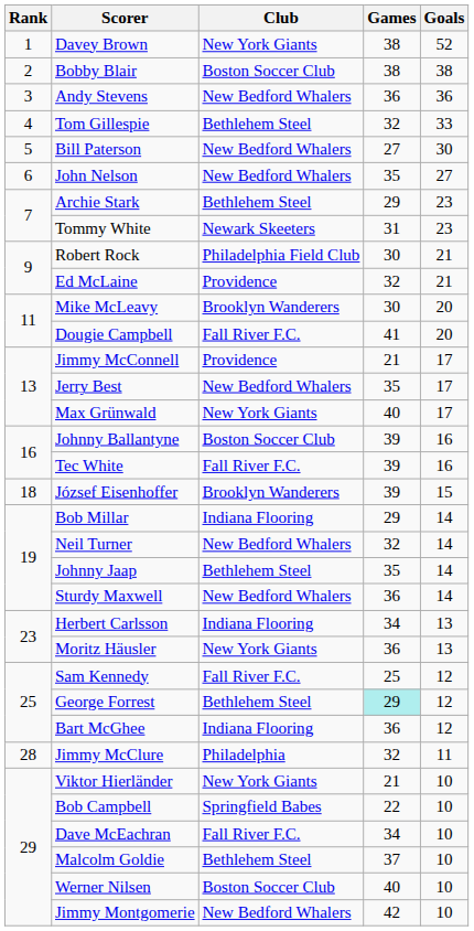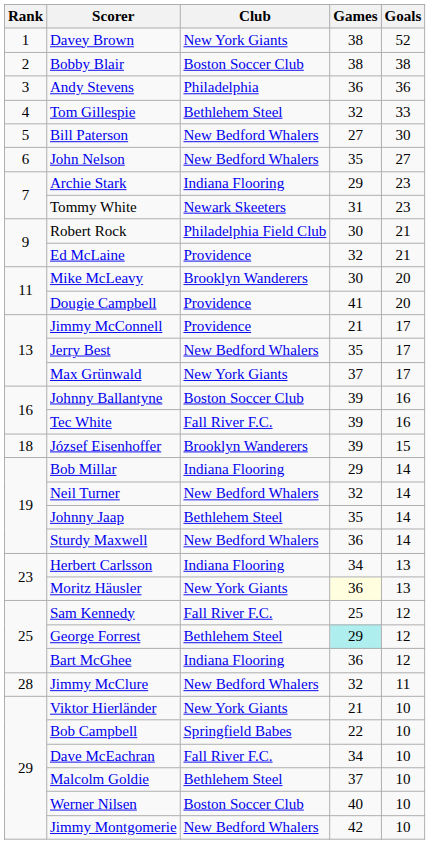 <table class="wikitable">
 <tr>
 <th>Rank</th>
 <th>Scorer</th>
 <th>Club</th>
 <th>Games</th>
 <th>Goals</th>
 </tr>
 <tr>
 <td align=center>1</td>
 <td><a href='#'>Davey Brown</a></td>
 <td><a href='#'>New York Giants</a></td>
 <td align=center>38</td>
 <td align=center>52</td>
 </tr>
 <tr>
 <td align=center>2</td>
 <td><a href='#'>Bobby Blair</a></td>
 <td><a href='#'>Boston Soccer Club</a></td>
 <td align=center>38</td>
 <td align=center>38</td>
 </tr>
 <tr>
 <td align=center>3</td>
 <td><a href='#'>Andy Stevens</a></td>
-<td><a href='#'>New Bedford Whalers</a></td>
+<td><a href='#'>Philadelphia</a></td>
 <td align=center>36</td>
 <td align=center>36</td>
 </tr>
 <tr>
 <td align=center>4</td>
 <td><a href='#'>Tom Gillespie</a></td>
 <td><a href='#'>Bethlehem Steel</a></td>
 <td align=center>32</td>
 <td align=center>33</td>
 </tr>
 <tr>
 <td align=center>5</td>
 <td><a href='#'>Bill Paterson</a></td>
 <td><a href='#'>New Bedford Whalers</a></td>
 <td align=center>27</td>
 <td align=center>30</td>
 </tr>
 <tr>
 <td align=center>6</td>
 <td><a href='#'>John Nelson</a></td>
 <td><a href='#'>New Bedford Whalers</a></td>
 <td align=center>35</td>
 <td align=center>27</td>
 </tr>
 <tr>
 <td rowspan="2" align=center>7</td>
 <td><a href='#'>Archie Stark</a></td>
-<td><a href='#'>Bethlehem Steel</a></td>
+<td><a href='#'>Indiana Flooring</a></td>
 <td align=center>29</td>
 <td align=center>23</td>
 </tr>
 <tr>
 <td>Tommy White</td>
 <td><a href='#'>Newark Skeeters</a></td>
 <td align=center>31</td>
 <td align=center>23</td>
 </tr>
 <tr>
 <td rowspan="2" align=center>9</td>
 <td>Robert Rock</td>
 <td><a href='#'>Philadelphia Field Club</a></td>
 <td align=center>30</td>
 <td align=center>21</td>
 </tr>
 <tr>
 <td><a href='#'>Ed McLaine</a></td>
 <td><a href='#'>Providence</a></td>
 <td align=center>32</td>
 <td align=center>21</td>
 </tr>
 <tr>
 <td rowspan="2" align=center>11</td>
 <td><a href='#'>Mike McLeavy</a></td>
 <td><a href='#'>Brooklyn Wanderers</a></td>
 <td align=center>30</td>
 <td align=center>20</td>
 </tr>
 <tr>
 <td><a href='#'>Dougie Campbell</a></td>
-<td><a href='#'>Fall River F.C.</a></td>
+<td><a href='#'>Providence</a></td>
 <td align=center>41</td>
 <td align=center>20</td>
 </tr>
 <tr>
 <td rowspan="3" align=center>13</td>
 <td><a href='#'>Jimmy McConnell</a></td>
 <td><a href='#'>Providence</a></td>
 <td align=center>21</td>
 <td align=center>17</td>
 </tr>
 <tr>
 <td><a href='#'>Jerry Best</a></td>
 <td><a href='#'>New Bedford Whalers</a></td>
 <td align=center>35</td>
 <td align=center>17</td>
 </tr>
 <tr>
 <td><a href='#'>Max Grünwald</a></td>
 <td><a href='#'>New York Giants</a></td>
-<td align=center>40</td>
+<td align=center>37</td>
 <td align=center>17</td>
 </tr>
 <tr>
 <td rowspan="2" align=center>16</td>
 <td><a href='#'>Johnny Ballantyne</a></td>
 <td><a href='#'>Boston Soccer Club</a></td>
 <td align=center>39</td>
 <td align=center>16</td>
 </tr>
 <tr>
 <td><a href='#'>Tec White</a></td>
 <td><a href='#'>Fall River F.C.</a></td>
 <td align=center>39</td>
 <td align=center>16</td>
 </tr>
 <tr>
 <td align=center>18</td>
 <td><a href='#'>József Eisenhoffer</a></td>
 <td><a href='#'>Brooklyn Wanderers</a></td>
 <td align=center>39</td>
 <td align=center>15</td>
 </tr>
 <tr>
 <td rowspan="4" align=center>19</td>
 <td><a href='#'>Bob Millar</a></td>
 <td><a href='#'>Indiana Flooring</a></td>
 <td align=center>29</td>
 <td align=center>14</td>
 </tr>
 <tr>
 <td><a href='#'>Neil Turner</a></td>
 <td><a href='#'>New Bedford Whalers</a></td>
 <td align=center>32</td>
 <td align=center>14</td>
 </tr>
 <tr>
 <td><a href='#'>Johnny Jaap</a></td>
 <td><a href='#'>Bethlehem Steel</a></td>
 <td align=center>35</td>
 <td align=center>14</td>
 </tr>
 <tr>
 <td><a href='#'>Sturdy Maxwell</a></td>
 <td><a href='#'>New Bedford Whalers</a></td>
 <td align=center>36</td>
 <td align=center>14</td>
 </tr>
 <tr>
 <td rowspan="2" align=center>23</td>
 <td><a href='#'>Herbert Carlsson</a></td>
 <td><a href='#'>Indiana Flooring</a></td>
 <td align=center>34</td>
 <td align=center>13</td>
 </tr>
 <tr>
 <td><a href='#'>Moritz Häusler</a></td>
 <td><a href='#'>New York Giants</a></td>
-<td align=center>36</td>
+<td align=center style="background: lightyellow;">36</td>
 <td align=center>13</td>
 </tr>
 <tr>
 <td rowspan="3" align=center>25</td>
 <td><a href='#'>Sam Kennedy</a></td>
 <td><a href='#'>Fall River F.C.</a></td>
 <td align=center>25</td>
 <td align=center>12</td>
 </tr>
 <tr>
 <td><a href='#'>George Forrest</a></td>
 <td><a href='#'>Bethlehem Steel</a></td>
 <td align=center style="background: paleturquoise;">29</td>
 <td align=center>12</td>
 </tr>
 <tr>
 <td><a href='#'>Bart McGhee</a></td>
 <td><a href='#'>Indiana Flooring</a></td>
 <td align=center>36</td>
 <td align=center>12</td>
 </tr>
 <tr>
 <td align=center>28</td>
 <td><a href='#'>Jimmy McClure</a></td>
-<td><a href='#'>Philadelphia</a></td>
+<td><a href='#'>New Bedford Whalers</a></td>
 <td align=center>32</td>
 <td align=center>11</td>
 </tr>
 <tr>
 <td rowspan="6" align=center>29</td>
 <td><a href='#'>Viktor Hierländer</a></td>
 <td><a href='#'>New York Giants</a></td>
 <td align=center>21</td>
 <td align=center>10</td>
 </tr>
 <tr>
 <td><a href='#'>Bob Campbell</a></td>
 <td><a href='#'>Springfield Babes</a></td>
 <td align=center>22</td>
 <td align=center>10</td>
 </tr>
 <tr>
 <td><a href='#'>Dave McEachran</a></td>
 <td><a href='#'>Fall River F.C.</a></td>
 <td align=center>34</td>
 <td align=center>10</td>
 </tr>
 <tr>
 <td><a href='#'>Malcolm Goldie</a></td>
 <td><a href='#'>Bethlehem Steel</a></td>
 <td align=center>37</td>
 <td align=center>10</td>
 </tr>
 <tr>
 <td><a href='#'>Werner Nilsen</a></td>
 <td><a href='#'>Boston Soccer Club</a></td>
 <td align=center>40</td>
 <td align=center>10</td>
 </tr>
 <tr>
 <td><a href='#'>Jimmy Montgomerie</a></td>
 <td><a href='#'>New Bedford Whalers</a></td>
 <td align=center>42</td>
 <td align=center>10</td>
 </tr>
 </table>
